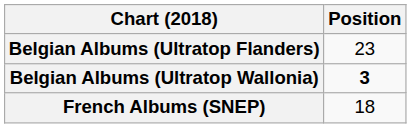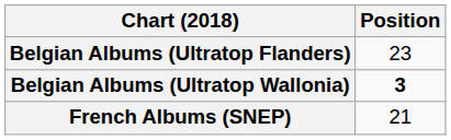 <table class="wikitable sortable plainrowheaders" style="text-align:center">
 <tr>
 <th scope="col">Chart (2018)</th>
 <th scope="col">Position</th>
 </tr>
 <tr>
 <th scope="row">Belgian Albums (Ultratop Flanders)</th>
 <td>23</td>
 </tr>
 <tr>
 <th scope="row">Belgian Albums (Ultratop Wallonia)</th>
 <td><strong>3</strong></td>
 </tr>
 <tr>
 <th scope="row">French Albums (SNEP)</th>
-<td>18</td>
+<td>21</td>
 </tr>
 </table>
